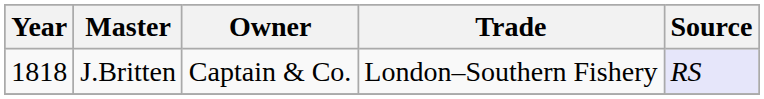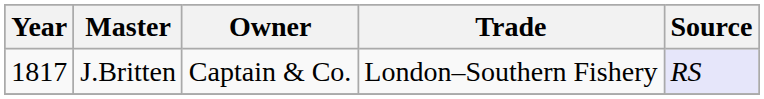 <table class=" wikitable">
 <tr>
 <th>Year</th>
 <th>Master</th>
 <th>Owner</th>
 <th>Trade</th>
 <th>Source</th>
 </tr>
 <tr>
-<td>1818</td>
+<td>1817</td>
 <td>J.Britten</td>
 <td>Captain & Co.</td>
 <td>London–Southern Fishery</td>
 <td style="background: lavender;"><em>RS</em></td>
 </tr>
 <tr>
 </tr>
 </table>
